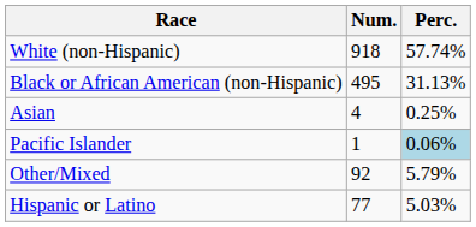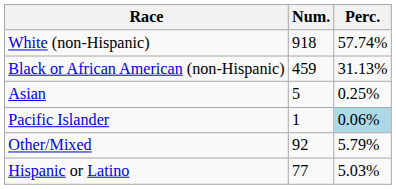 <table class="wikitable">
 <tr>
 <th>Race</th>
 <th>Num.</th>
 <th>Perc.</th>
 </tr>
 <tr>
 <td><a href='#'>White</a> (non-Hispanic)</td>
 <td>918</td>
 <td>57.74%</td>
 </tr>
 <tr>
 <td><a href='#'>Black or African American</a> (non-Hispanic)</td>
-<td>495</td>
+<td>459</td>
 <td>31.13%</td>
 </tr>
 <tr>
 <td><a href='#'>Asian</a></td>
-<td>4</td>
+<td>5</td>
 <td>0.25%</td>
 </tr>
 <tr>
 <td><a href='#'>Pacific Islander</a></td>
 <td>1</td>
 <td style="background: lightblue;">0.06%</td>
 </tr>
 <tr>
 <td><a href='#'>Other/Mixed</a></td>
 <td>92</td>
 <td>5.79%</td>
 </tr>
 <tr>
 <td><a href='#'>Hispanic</a> or <a href='#'>Latino</a></td>
 <td>77</td>
 <td>5.03%</td>
 </tr>
 </table>
